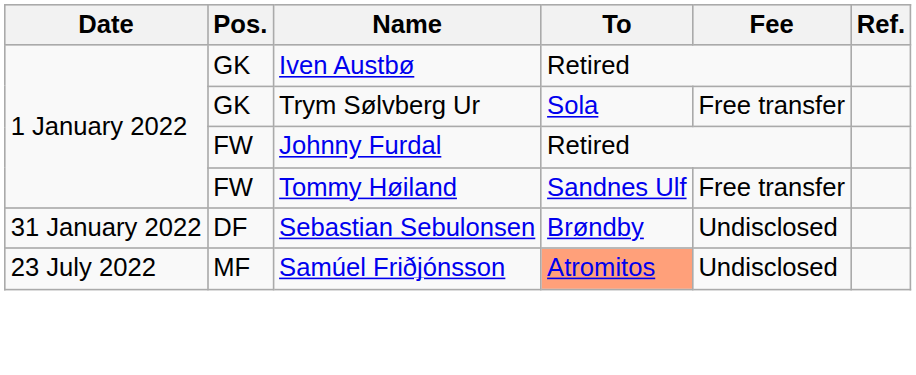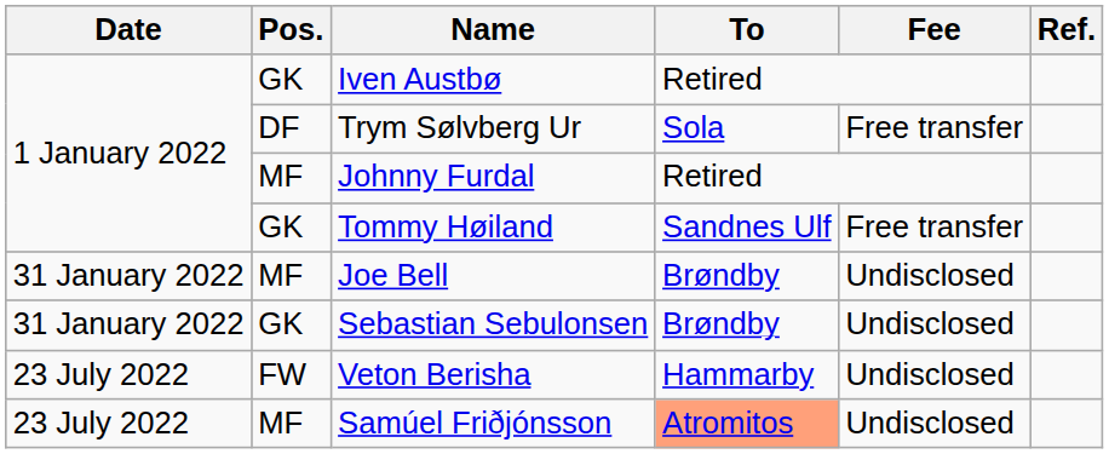 <table class="wikitable">
 <tr>
 <th>Date</th>
 <th>Pos.</th>
 <th>Name</th>
 <th>To</th>
 <th>Fee</th>
 <th>Ref.</th>
 </tr>
 <tr>
 <td rowspan="4">1 January 2022</td>
 <td>GK</td>
 <td> <a href='#'>Iven Austbø</a></td>
 <td colspan="2">Retired</td>
 <td></td>
 </tr>
 <tr>
-<td>GK</td>
+<td>DF</td>
 <td> Trym Sølvberg Ur</td>
 <td><a href='#'>Sola</a></td>
 <td>Free transfer</td>
 <td></td>
 </tr>
 <tr>
-<td>FW</td>
+<td>MF</td>
 <td> <a href='#'>Johnny Furdal</a></td>
 <td colspan="2">Retired</td>
 <td></td>
 </tr>
 <tr>
-<td>FW</td>
+<td>GK</td>
 <td> <a href='#'>Tommy Høiland</a></td>
 <td><a href='#'>Sandnes Ulf</a></td>
 <td>Free transfer</td>
 <td></td>
 </tr>
 <tr>
 <td>31 January 2022</td>
-<td>DF</td>
+<td>MF</td>
+<td> <a href='#'>Joe Bell</a></td>
+<td> <a href='#'>Brøndby</a></td>
+<td>Undisclosed</td>
+<td></td>
+</tr>
+<tr>
+<td>31 January 2022</td>
+<td>GK</td>
 <td> <a href='#'>Sebastian Sebulonsen</a></td>
 <td> <a href='#'>Brøndby</a></td>
+<td>Undisclosed</td>
+<td></td>
+</tr>
+<tr>
+<td>23 July 2022</td>
+<td>FW</td>
+<td> <a href='#'>Veton Berisha</a></td>
+<td> <a href='#'>Hammarby</a></td>
 <td>Undisclosed</td>
 <td></td>
 </tr>
 <tr>
 <td>23 July 2022</td>
 <td>MF</td>
 <td> <a href='#'>Samúel Friðjónsson</a></td>
 <td style="background: lightsalmon;"> <a href='#'>Atromitos</a></td>
 <td>Undisclosed</td>
 <td></td>
 </tr>
 </table>
